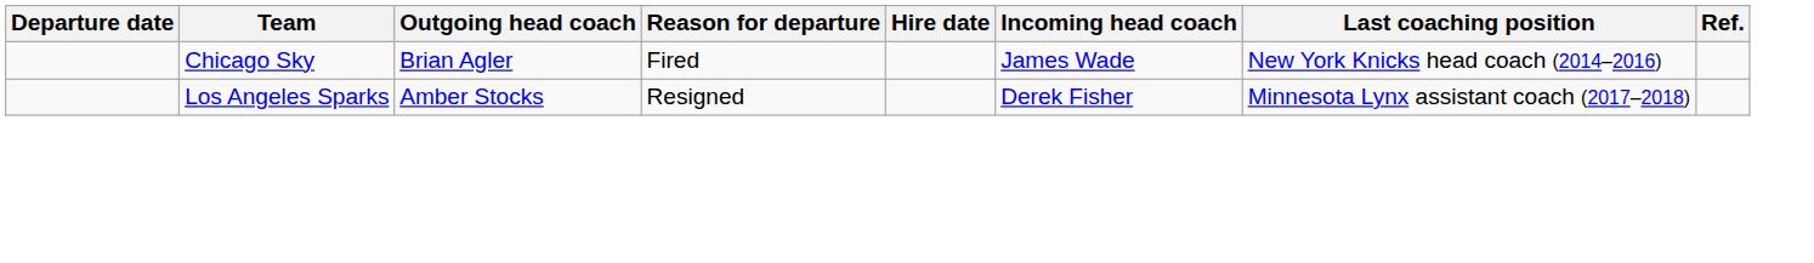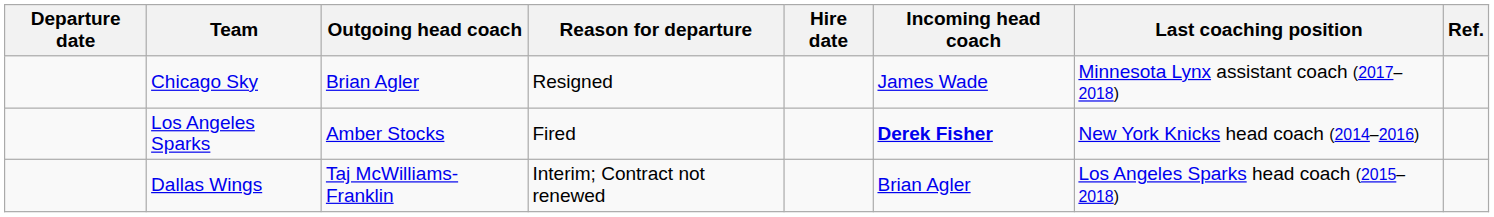 <table class="wikitable sortable">
 <tr>
 <th>Departure date</th>
 <th>Team</th>
 <th>Outgoing head coach</th>
 <th>Reason for departure</th>
 <th>Hire date</th>
 <th>Incoming head coach</th>
 <th class="unsortable">Last coaching position</th>
 <th class="unsortable">Ref.</th>
 </tr>
 <tr>
 <td align=center></td>
 <td><a href='#'>Chicago Sky</a></td>
 <td> <a href='#'>Brian Agler</a></td>
-<td>Fired</td>
+<td>Resigned</td>
 <td align=center></td>
 <td> <a href='#'>James Wade</a></td>
-<td><a href='#'>New York Knicks</a> head coach <small>(<a href='#'>2014</a>–<a href='#'>2016</a>)</small></td>
+<td><a href='#'>Minnesota Lynx</a> assistant coach <small>(<a href='#'>2017</a>–<a href='#'>2018</a>)</small></td>
 <td></td>
 </tr>
 <tr>
 <td align=center></td>
 <td><a href='#'>Los Angeles Sparks</a></td>
 <td> <a href='#'>Amber Stocks</a></td>
-<td>Resigned</td>
+<td>Fired</td>
 <td align=center></td>
-<td> <a href='#'>Derek Fisher</a></td>
-<td><a href='#'>Minnesota Lynx</a> assistant coach <small>(<a href='#'>2017</a>–<a href='#'>2018</a>)</small></td>
+<td><strong> <a href='#'>Derek Fisher</a></strong></td>
+<td><a href='#'>New York Knicks</a> head coach <small>(<a href='#'>2014</a>–<a href='#'>2016</a>)</small></td>
+<td></td>
+</tr>
+<tr>
+<td align=center></td>
+<td><a href='#'>Dallas Wings</a></td>
+<td> <a href='#'>Taj McWilliams-Franklin</a></td>
+<td>Interim; Contract not renewed</td>
+<td align=center></td>
+<td> <a href='#'>Brian Agler</a></td>
+<td><a href='#'>Los Angeles Sparks</a> head coach <small>(<a href='#'>2015</a>–<a href='#'>2018</a>)</small></td>
 <td></td>
 </tr>
 </table>
